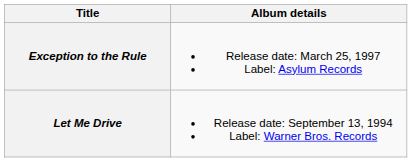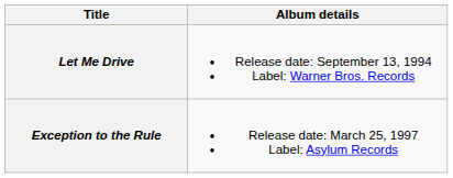 <table class="wikitable plainrowheaders" style="text-align:center;">
 <tr>
 <th style="width:14em;">Title</th>
 <th style="width:20em;">Album details</th>
 </tr>
 <tr>
+<th scope="row"><em>Let Me Drive</em></th>
+<td><br><ul><li>Release date: September 13, 1994</li><li>Label: <a href='#'>Warner Bros. Records</a></li></ul></td>
+</tr>
+<tr>
 <th scope="row"><em>Exception to the Rule</em></th>
 <td><br><ul><li>Release date: March 25, 1997</li><li>Label: <a href='#'>Asylum Records</a></li></ul></td>
 </tr>
-<tr>
-<th scope="row"><em>Let Me Drive</em></th>
-<td><br><ul><li>Release date: September 13, 1994</li><li>Label: <a href='#'>Warner Bros. Records</a></li></ul></td>
-</tr>
 </table>
